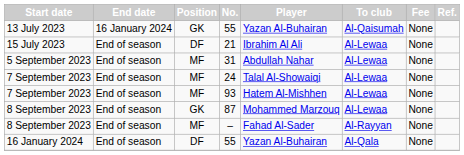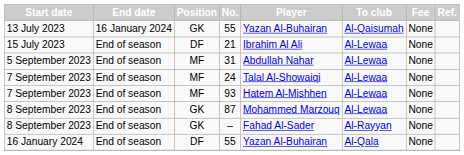 <table class="wikitable sortable">
 <tr>
 <th style="background:#CCCCCC; color:white;">Start date</th>
 <th style="background:#CCCCCC; color:white;">End date</th>
 <th style="background:#CCCCCC; color:white;">Position</th>
 <th style="background:#CCCCCC; color:white;">No.</th>
 <th style="background:#CCCCCC; color:white;">Player</th>
 <th style="background:#CCCCCC; color:white;">To club</th>
 <th style="background:#CCCCCC; color:white;">Fee</th>
 <th style="background:#CCCCCC; color:white;">Ref.</th>
 </tr>
 <tr>
 <td>13 July 2023</td>
 <td>16 January 2024</td>
 <td style="text-align:center;">GK</td>
 <td style="text-align:center;">55</td>
 <td style="text-align:left;"> <a href='#'>Yazan Al-Buhairan</a></td>
 <td style="text-align:left;"> <a href='#'>Al-Qaisumah</a></td>
 <td>None</td>
 <td></td>
 </tr>
 <tr>
 <td>15 July 2023</td>
 <td>End of season</td>
 <td style="text-align:center;">DF</td>
 <td style="text-align:center;">21</td>
 <td style="text-align:left;"> <a href='#'>Ibrahim Al Ali</a></td>
 <td style="text-align:left;"> <a href='#'>Al-Lewaa</a></td>
 <td>None</td>
 <td></td>
 </tr>
 <tr>
 <td>5 September 2023</td>
 <td>End of season</td>
 <td style="text-align:center;">MF</td>
 <td style="text-align:center;">31</td>
 <td style="text-align:left;"> <a href='#'>Abdullah Nahar</a></td>
 <td style="text-align:left;"> <a href='#'>Al-Lewaa</a></td>
 <td>None</td>
 <td></td>
 </tr>
 <tr>
 <td>7 September 2023</td>
 <td>End of season</td>
 <td style="text-align:center;">MF</td>
 <td style="text-align:center;">24</td>
 <td style="text-align:left;"> <a href='#'>Talal Al-Showaiqi</a></td>
 <td style="text-align:left;"> <a href='#'>Al-Lewaa</a></td>
 <td>None</td>
 <td></td>
 </tr>
 <tr>
 <td>7 September 2023</td>
 <td>End of season</td>
 <td style="text-align:center;">MF</td>
 <td style="text-align:center;">93</td>
 <td style="text-align:left;"> <a href='#'>Hatem Al-Mishhen</a></td>
 <td style="text-align:left;"> <a href='#'>Al-Lewaa</a></td>
 <td>None</td>
 <td></td>
 </tr>
 <tr>
 <td>8 September 2023</td>
 <td>End of season</td>
 <td style="text-align:center;">GK</td>
 <td style="text-align:center;">87</td>
 <td style="text-align:left;"> <a href='#'>Mohammed Marzouq</a></td>
 <td style="text-align:left;"> <a href='#'>Al-Lewaa</a></td>
 <td>None</td>
 <td></td>
 </tr>
 <tr>
 <td>8 September 2023</td>
 <td>End of season</td>
-<td style="text-align:center;">MF</td>
+<td style="text-align:center;">GK</td>
 <td style="text-align:center;">–</td>
 <td style="text-align:left;"> <a href='#'>Fahad Al-Sader</a></td>
 <td style="text-align:left;"> <a href='#'>Al-Rayyan</a></td>
 <td>None</td>
 <td></td>
 </tr>
 <tr>
 <td>16 January 2024</td>
 <td>End of season</td>
 <td style="text-align:center;">DF</td>
 <td style="text-align:center;">55</td>
 <td style="text-align:left;"> <a href='#'>Yazan Al-Buhairan</a></td>
 <td style="text-align:left;"> <a href='#'>Al-Qala</a></td>
 <td>None</td>
 <td></td>
 </tr>
 <tr>
 </tr>
 </table>
